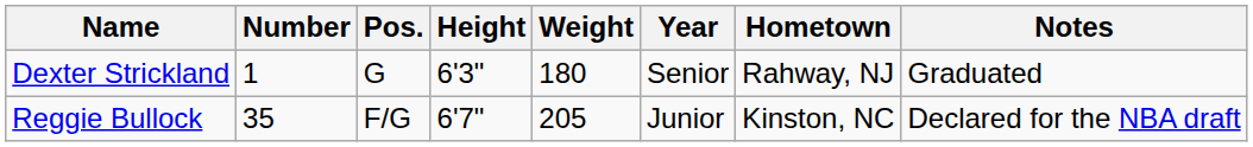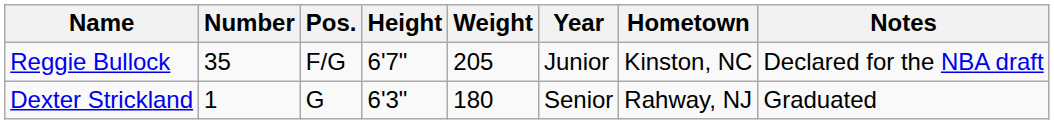 <table class="wikitable sortable" border="1">
 <tr>
 <th>Name</th>
 <th>Number</th>
 <th>Pos.</th>
 <th>Height</th>
 <th>Weight</th>
 <th>Year</th>
 <th>Hometown</th>
 <th class="unsortable">Notes</th>
 </tr>
 <tr>
+<td><a href='#'>Reggie Bullock</a></td>
+<td>35</td>
+<td>F/G</td>
+<td>6'7"</td>
+<td>205</td>
+<td>Junior</td>
+<td>Kinston, NC</td>
+<td>Declared for the <a href='#'>NBA draft</a></td>
+</tr>
+<tr>
 <td><a href='#'>Dexter Strickland</a></td>
 <td>1</td>
 <td>G</td>
 <td>6'3"</td>
 <td>180</td>
 <td>Senior</td>
 <td>Rahway, NJ</td>
 <td>Graduated</td>
 </tr>
-<tr>
-<td><a href='#'>Reggie Bullock</a></td>
-<td>35</td>
-<td>F/G</td>
-<td>6'7"</td>
-<td>205</td>
-<td>Junior</td>
-<td>Kinston, NC</td>
-<td>Declared for the <a href='#'>NBA draft</a></td>
-</tr>
 </table>
